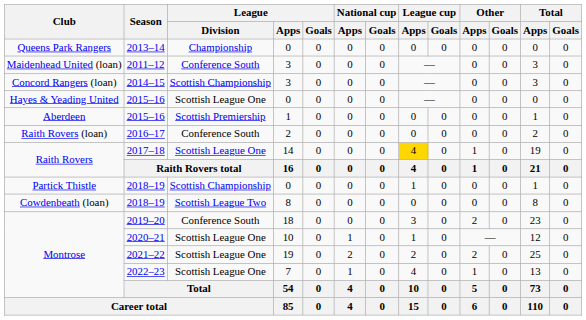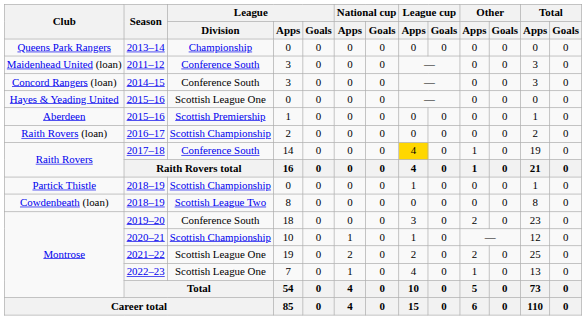 <table class="wikitable" style="text-align:center">
 <tr>
 <th rowspan="2">Club</th>
 <th rowspan="2">Season</th>
 <th colspan="3">League</th>
 <th colspan="2">National cup</th>
 <th colspan="2">League cup</th>
 <th colspan="2">Other</th>
 <th colspan="2">Total</th>
 </tr>
 <tr>
 <th>Division</th>
 <th>Apps</th>
 <th>Goals</th>
 <th>Apps</th>
 <th>Goals</th>
 <th>Apps</th>
 <th>Goals</th>
 <th>Apps</th>
 <th>Goals</th>
 <th>Apps</th>
 <th>Goals</th>
 </tr>
 <tr>
 <td><a href='#'>Queens Park Rangers</a></td>
 <td><a href='#'>2013–14</a></td>
 <td><a href='#'>Championship</a></td>
 <td>0</td>
 <td>0</td>
 <td>0</td>
 <td>0</td>
 <td>0</td>
 <td>0</td>
 <td>0</td>
 <td>0</td>
 <td>0</td>
 <td>0</td>
 </tr>
 <tr>
 <td><a href='#'>Maidenhead United</a> (loan)</td>
 <td><a href='#'>2011–12</a></td>
 <td><a href='#'>Conference South</a></td>
 <td>3</td>
 <td>0</td>
 <td>0</td>
 <td>0</td>
 <td colspan="2">—</td>
 <td>0</td>
 <td>0</td>
 <td>3</td>
 <td>0</td>
 </tr>
 <tr>
 <td><a href='#'>Concord Rangers</a> (loan)</td>
 <td><a href='#'>2014–15</a></td>
-<td><a href='#'>Scottish Championship</a></td>
+<td National League South>Conference South</td>
 <td>3</td>
 <td>0</td>
 <td>0</td>
 <td>0</td>
 <td colspan="2">—</td>
 <td>0</td>
 <td>0</td>
 <td>3</td>
 <td>0</td>
 </tr>
 <tr>
 <td><a href='#'>Hayes & Yeading United</a></td>
 <td><a href='#'>2015–16</a></td>
 <td>Scottish League One</td>
 <td>0</td>
 <td>0</td>
 <td>0</td>
 <td>0</td>
 <td colspan="2">—</td>
 <td>0</td>
 <td>0</td>
 <td>0</td>
 <td>0</td>
 </tr>
 <tr>
 <td><a href='#'>Aberdeen</a></td>
 <td><a href='#'>2015–16</a></td>
 <td><a href='#'>Scottish Premiership</a></td>
 <td>1</td>
 <td>0</td>
 <td>0</td>
 <td>0</td>
 <td>0</td>
 <td>0</td>
 <td>0</td>
 <td>0</td>
 <td>1</td>
 <td>0</td>
 </tr>
 <tr>
 <td><a href='#'>Raith Rovers</a> (loan)</td>
 <td><a href='#'>2016–17</a></td>
-<td National League South>Conference South</td>
+<td><a href='#'>Scottish Championship</a></td>
 <td>2</td>
 <td>0</td>
 <td>0</td>
 <td>0</td>
 <td>0</td>
 <td>0</td>
 <td>0</td>
 <td>0</td>
 <td>2</td>
 <td>0</td>
 </tr>
 <tr>
 <td rowspan="2"><a href='#'>Raith Rovers</a></td>
 <td><a href='#'>2017–18</a></td>
-<td><a href='#'>Scottish League One</a></td>
+<td><a href='#'>Conference South</a></td>
 <td>14</td>
 <td>0</td>
 <td>0</td>
 <td>0</td>
 <td style="background: gold;">4</td>
 <td>0</td>
 <td>1</td>
 <td>0</td>
 <td>19</td>
 <td>0</td>
 </tr>
 <tr>
 <th colspan="2">Raith Rovers total</th>
 <th>16</th>
 <th>0</th>
 <th>0</th>
 <th>0</th>
 <th>4</th>
 <th>0</th>
 <th>1</th>
 <th>0</th>
 <th>21</th>
 <th>0</th>
 </tr>
 <tr>
 <td><a href='#'>Partick Thistle</a></td>
 <td><a href='#'>2018–19</a></td>
 <td><a href='#'>Scottish Championship</a></td>
 <td>0</td>
 <td>0</td>
 <td>0</td>
 <td>0</td>
 <td>1</td>
 <td>0</td>
 <td>0</td>
 <td>0</td>
 <td>1</td>
 <td>0</td>
 </tr>
 <tr>
 <td><a href='#'>Cowdenbeath</a> (loan)</td>
 <td><a href='#'>2018–19</a></td>
 <td><a href='#'>Scottish League Two</a></td>
 <td>8</td>
 <td>0</td>
 <td>0</td>
 <td>0</td>
 <td>0</td>
 <td>0</td>
 <td>0</td>
 <td>0</td>
 <td>8</td>
 <td>0</td>
 </tr>
 <tr>
 <td rowspan=5><a href='#'>Montrose</a></td>
 <td><a href='#'>2019–20</a></td>
 <td National League South>Conference South</td>
 <td>18</td>
 <td>0</td>
 <td>0</td>
 <td>0</td>
 <td>3</td>
 <td>0</td>
 <td>2</td>
 <td>0</td>
 <td>23</td>
 <td>0</td>
 </tr>
 <tr>
 <td><a href='#'>2020–21</a></td>
-<td>Scottish League One</td>
+<td><a href='#'>Scottish Championship</a></td>
 <td>10</td>
 <td>0</td>
 <td>1</td>
 <td>0</td>
 <td>1</td>
 <td>0</td>
 <td colspan=2>—</td>
 <td>12</td>
 <td>0</td>
 </tr>
 <tr>
 <td><a href='#'>2021–22</a></td>
 <td>Scottish League One</td>
 <td>19</td>
 <td>0</td>
 <td>2</td>
 <td>0</td>
 <td>2</td>
 <td>0</td>
 <td>2</td>
 <td>0</td>
 <td>25</td>
 <td>0</td>
 </tr>
 <tr>
 <td><a href='#'>2022–23</a></td>
 <td>Scottish League One</td>
 <td>7</td>
 <td>0</td>
 <td>1</td>
 <td>0</td>
 <td>4</td>
 <td>0</td>
 <td>1</td>
 <td>0</td>
 <td>13</td>
 <td>0</td>
 </tr>
 <tr>
 <th colspan=2>Total</th>
 <th>54</th>
 <th>0</th>
 <th>4</th>
 <th>0</th>
 <th>10</th>
 <th>0</th>
 <th>5</th>
 <th>0</th>
 <th>73</th>
 <th>0</th>
 </tr>
 <tr>
 <th colspan="3">Career total</th>
 <th>85</th>
 <th>0</th>
 <th>4</th>
 <th>0</th>
 <th>15</th>
 <th>0</th>
 <th>6</th>
 <th>0</th>
 <th>110</th>
 <th>0</th>
 </tr>
 </table>
